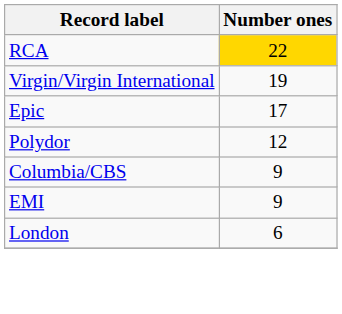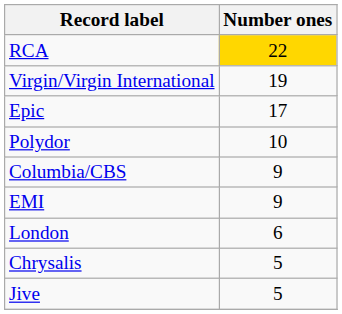 <table class="wikitable sortable" style="text-align:center;">
 <tr>
 <th scope=col>Record label</th>
 <th scope=col>Number ones</th>
 </tr>
 <tr>
 <td align=left><a href='#'>RCA</a></td>
 <td align=center style="background: gold;">22</td>
 </tr>
 <tr>
 <td align=left><a href='#'>Virgin/Virgin International</a></td>
 <td align=center>19</td>
 </tr>
 <tr>
 <td align=left><a href='#'>Epic</a></td>
 <td align=center>17</td>
 </tr>
 <tr>
 <td align=left><a href='#'>Polydor</a></td>
-<td align=center>12</td>
+<td align=center>10</td>
 </tr>
 <tr>
 <td align=left><a href='#'>Columbia/CBS</a></td>
 <td align=center>9</td>
 </tr>
 <tr>
 <td align=left><a href='#'>EMI</a></td>
 <td align=center>9</td>
 </tr>
 <tr>
 <td align=left><a href='#'>London</a></td>
 <td align=center>6</td>
 </tr>
 <tr>
+<td align=left><a href='#'>Chrysalis</a></td>
+<td align=center>5</td>
+</tr>
+<tr>
+<td align=left><a href='#'>Jive</a></td>
+<td align=center>5</td>
+</tr>
+<tr>
 </tr>
 </table>
